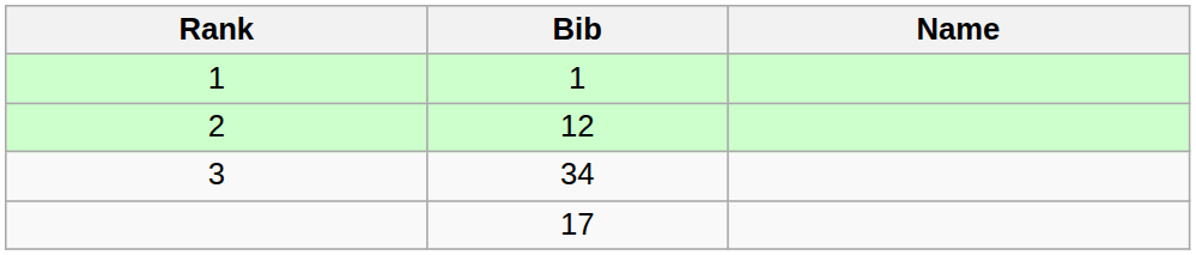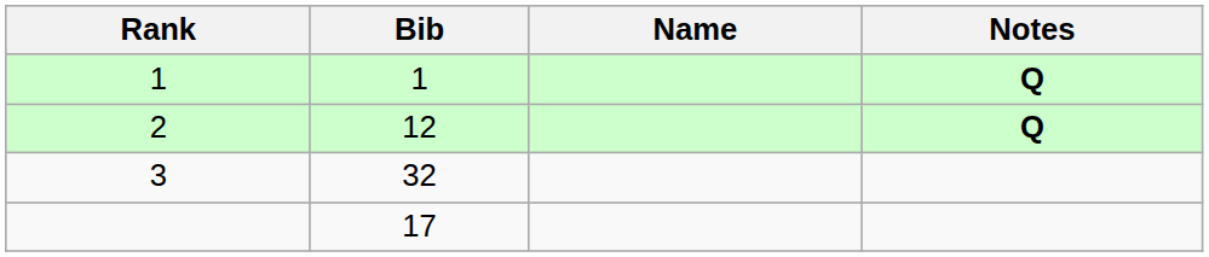 <table class="wikitable" style="text-align:center;" width=70%>
 <tr>
 <th>Rank</th>
 <th>Bib</th>
 <th>Name</th>
+<th>Notes</th>
 </tr>
 <tr bgcolor="#ccffcc">
 <td>1</td>
 <td>1</td>
 <td align=left></td>
+<td><strong>Q</strong></td>
 </tr>
 <tr bgcolor="#ccffcc">
 <td>2</td>
 <td>12</td>
 <td align=left></td>
+<td><strong>Q</strong></td>
 </tr>
 <tr>
 <td>3</td>
-<td>34</td>
+<td>32</td>
 <td align=left></td>
+<td></td>
 </tr>
 <tr>
 <td></td>
 <td>17</td>
 <td align=left></td>
+<td></td>
 </tr>
 </table>
